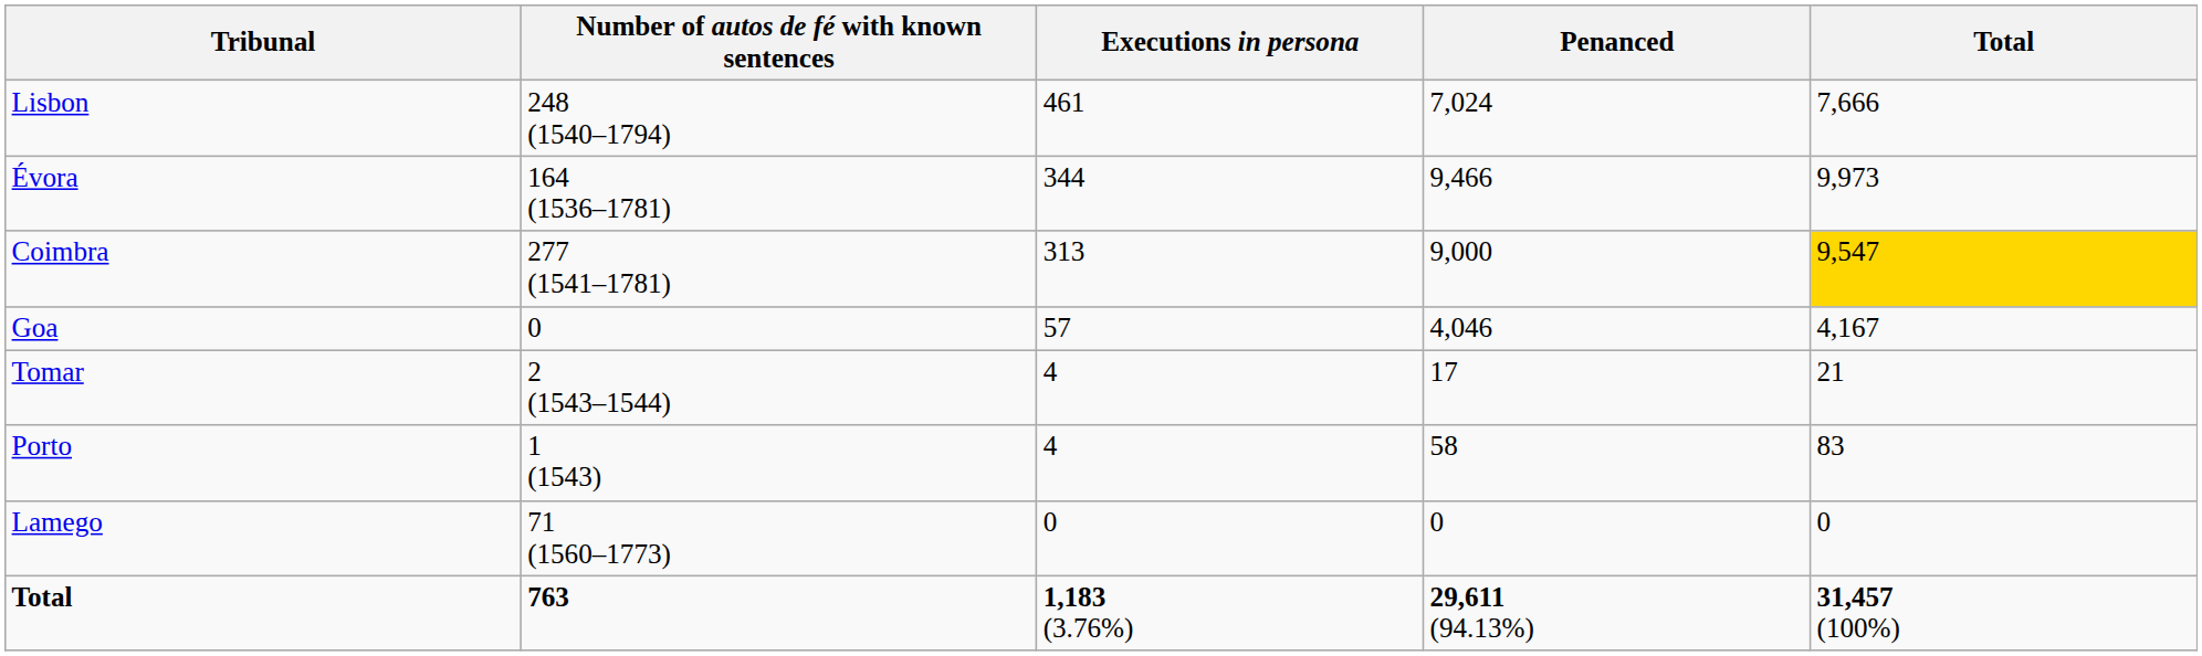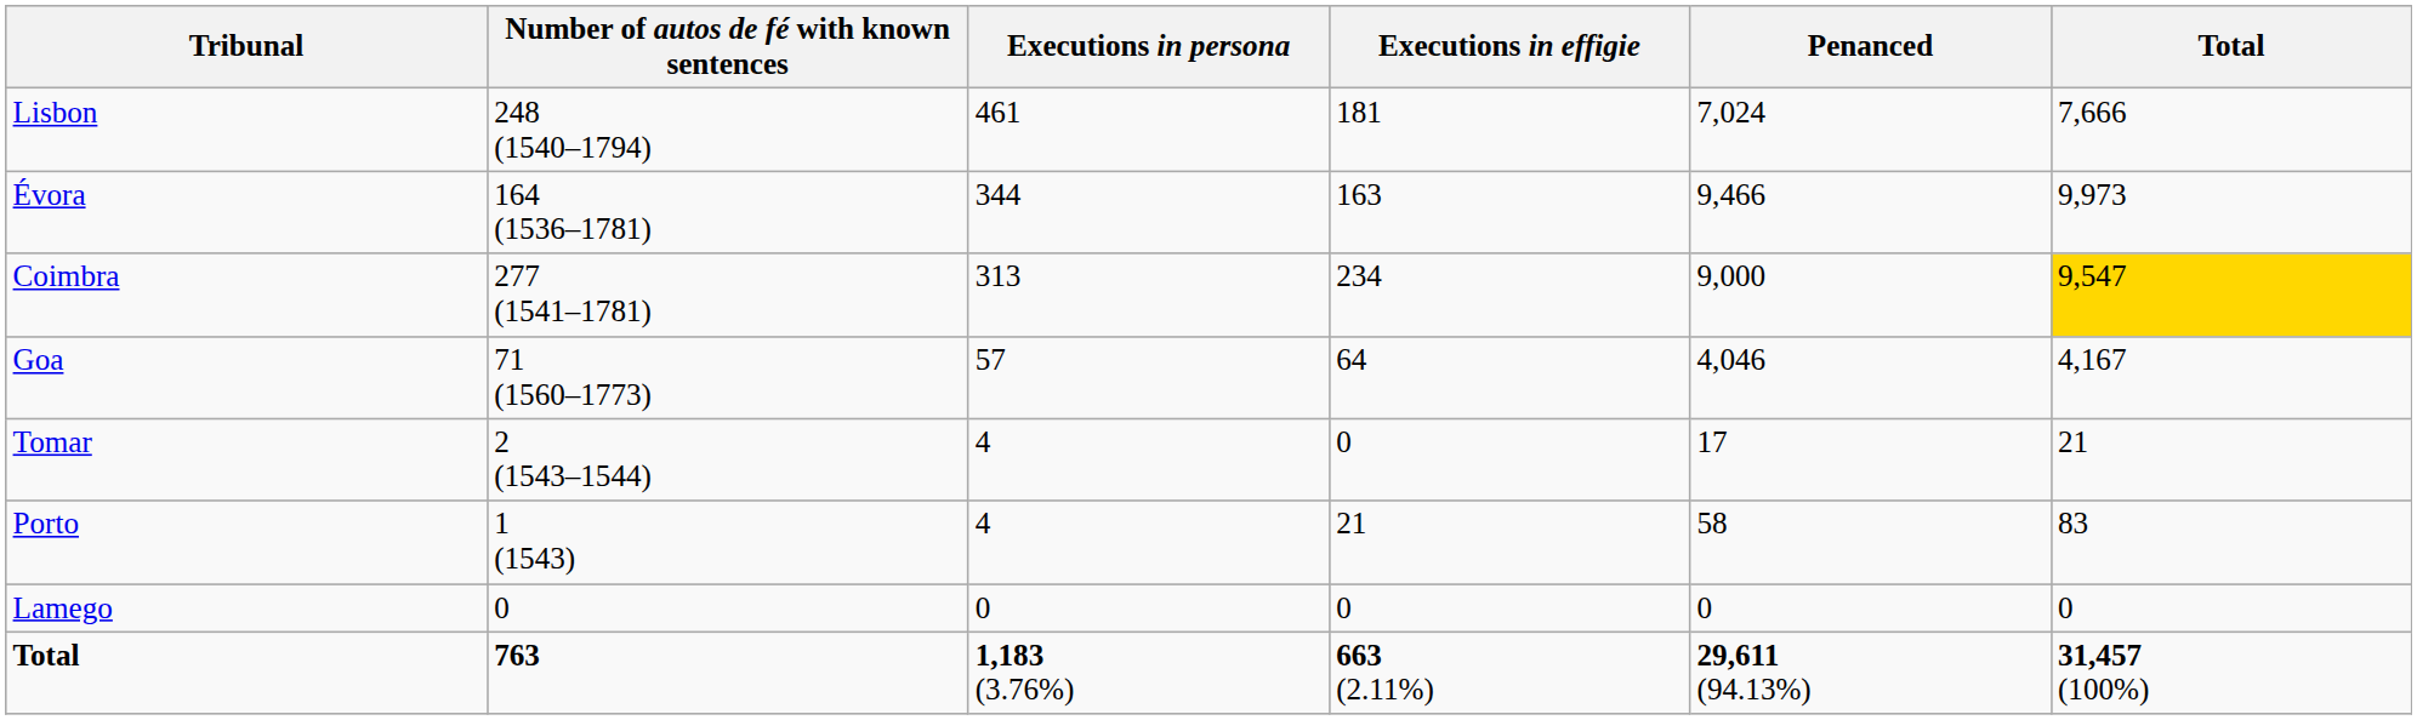 <table class="wikitable" style="width:100%">
 <tr>
 <th width="20%">Tribunal</th>
 <th width="20%">Number of <em>autos de fé</em> with known sentences</th>
 <th width="15%">Executions <em>in persona</em></th>
+<th width="15%">Executions <em>in effigie</em></th>
 <th width="15%">Penanced</th>
 <th width="15%">Total</th>
 </tr>
 <tr valign="top">
 <td><a href='#'>Lisbon</a></td>
 <td>248<br>(1540–1794)</td>
 <td>461</td>
+<td>181</td>
 <td>7,024</td>
 <td>7,666</td>
 </tr>
 <tr valign="top">
 <td><a href='#'>Évora</a></td>
 <td>164<br>(1536–1781)</td>
 <td>344</td>
+<td>163</td>
 <td>9,466</td>
 <td>9,973</td>
 </tr>
 <tr valign="top">
 <td><a href='#'>Coimbra</a></td>
 <td>277<br>(1541–1781)</td>
 <td>313</td>
+<td>234</td>
 <td>9,000</td>
 <td style="background: gold;">9,547</td>
 </tr>
 <tr valign="top">
 <td><a href='#'>Goa</a></td>
-<td>0</td>
+<td>71<br>(1560–1773)</td>
 <td>57</td>
+<td>64</td>
 <td>4,046</td>
 <td>4,167</td>
 </tr>
 <tr valign="top">
 <td><a href='#'>Tomar</a></td>
 <td>2<br>(1543–1544)</td>
 <td>4</td>
+<td>0</td>
 <td>17</td>
 <td>21</td>
 </tr>
 <tr valign="top">
 <td><a href='#'>Porto</a></td>
 <td>1<br>(1543)</td>
 <td>4</td>
+<td>21</td>
 <td>58</td>
 <td>83</td>
 </tr>
 <tr valign="top">
 <td><a href='#'>Lamego</a></td>
-<td>71<br>(1560–1773)</td>
+<td>0</td>
+<td>0</td>
 <td>0</td>
 <td>0</td>
 <td>0</td>
 </tr>
 <tr valign="top">
 <td><strong>Total</strong></td>
 <td><strong>763</strong></td>
 <td><strong>1,183</strong><br>(3.76%)</td>
+<td><strong>663</strong><br>(2.11%)</td>
 <td><strong>29,611</strong><br>(94.13%)</td>
 <td><strong>31,457</strong><br>(100%)</td>
 </tr>
 </table>
